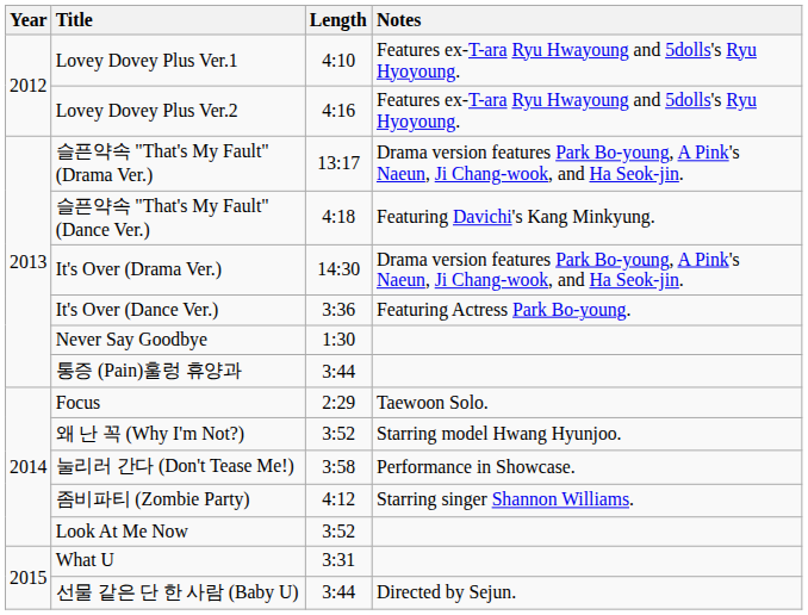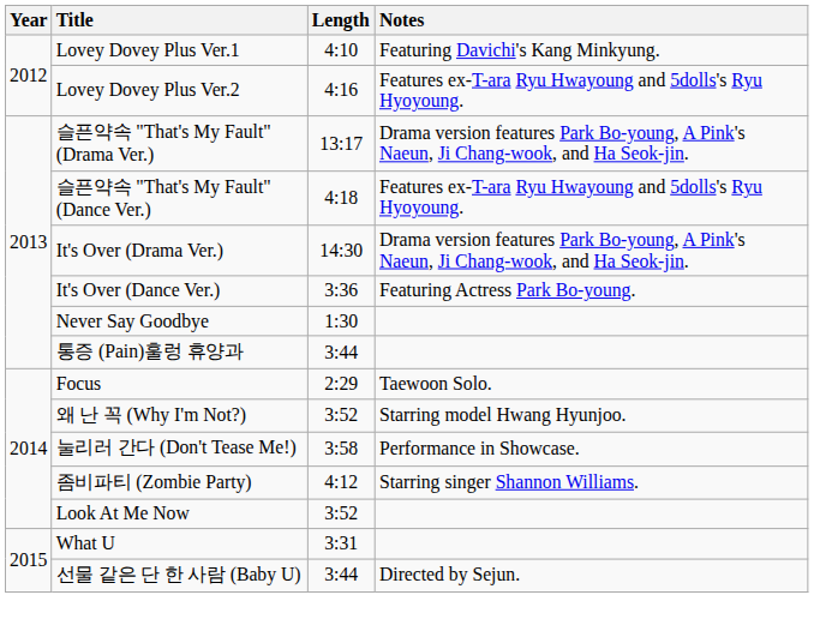 <table class="wikitable" style="text-align:center;">
 <tr>
 <th style="width:15px; text-align:center;">Year</th>
 <th style="width:210px; text-align:left;">Title</th>
 <th style="width:50px; text-align:left;">Length</th>
 <th style="width:360px; text-align:left;">Notes</th>
 </tr>
 <tr>
 <td rowspan=2>2012</td>
 <td align="left">Lovey Dovey Plus Ver.1</td>
 <td>4:10</td>
-<td style="text-align:left;">Features ex-<a href='#'>T-ara</a> <a href='#'>Ryu Hwayoung</a> and <a href='#'>5dolls</a>'s <a href='#'>Ryu Hyoyoung</a>.</td>
+<td style="text-align:left;">Featuring <a href='#'>Davichi</a>'s Kang Minkyung.</td>
 </tr>
 <tr>
 <td align="left">Lovey Dovey Plus Ver.2</td>
 <td>4:16</td>
 <td style="text-align:left;">Features ex-<a href='#'>T-ara</a> <a href='#'>Ryu Hwayoung</a> and <a href='#'>5dolls</a>'s <a href='#'>Ryu Hyoyoung</a>.</td>
 </tr>
 <tr>
 <td rowspan=6>2013</td>
 <td align="left">슬픈약속 "That's My Fault" (Drama Ver.)</td>
 <td>13:17</td>
 <td style="text-align:left;">Drama version features <a href='#'>Park Bo-young</a>, <a href='#'>A Pink</a>'s <a href='#'>Naeun</a>, <a href='#'>Ji Chang-wook</a>, and <a href='#'>Ha Seok-jin</a>.</td>
 </tr>
 <tr>
 <td align="left">슬픈약속 "That's My Fault" (Dance Ver.)</td>
 <td>4:18</td>
-<td style="text-align:left;">Featuring <a href='#'>Davichi</a>'s Kang Minkyung.</td>
+<td style="text-align:left;">Features ex-<a href='#'>T-ara</a> <a href='#'>Ryu Hwayoung</a> and <a href='#'>5dolls</a>'s <a href='#'>Ryu Hyoyoung</a>.</td>
 </tr>
 <tr>
 <td align="left">It's Over (Drama Ver.)</td>
 <td>14:30</td>
 <td style="text-align:left;">Drama version features <a href='#'>Park Bo-young</a>, <a href='#'>A Pink</a>'s <a href='#'>Naeun</a>, <a href='#'>Ji Chang-wook</a>, and <a href='#'>Ha Seok-jin</a>.</td>
 </tr>
 <tr>
 <td align="left">It's Over (Dance Ver.)</td>
 <td>3:36</td>
 <td style="text-align:left;">Featuring Actress <a href='#'>Park Bo-young</a>.</td>
 </tr>
 <tr>
 <td align="left">Never Say Goodbye</td>
 <td>1:30</td>
 <td></td>
 </tr>
 <tr>
 <td align="left">통증 (Pain)훌렁 휴양과</td>
 <td>3:44</td>
 <td></td>
 </tr>
 <tr>
 <td rowspan=5>2014</td>
 <td align="left">Focus</td>
 <td>2:29</td>
 <td style="text-align:left;">Taewoon Solo.</td>
 </tr>
 <tr>
 <td align="left">왜 난 꼭 (Why I'm Not?)</td>
 <td>3:52</td>
 <td style="text-align:left;">Starring model Hwang Hyunjoo.</td>
 </tr>
 <tr>
 <td align="left">눌리러 간다 (Don't Tease Me!)</td>
 <td>3:58</td>
 <td style="text-align:left;">Performance in Showcase.</td>
 </tr>
 <tr>
 <td align="left">좀비파티 (Zombie Party)</td>
 <td>4:12</td>
 <td style="text-align:left;">Starring singer <a href='#'>Shannon Williams</a>.</td>
 </tr>
 <tr>
 <td align="left">Look At Me Now</td>
 <td>3:52</td>
 <td></td>
 </tr>
 <tr>
 <td rowspan=2>2015</td>
 <td align="left">What U</td>
 <td>3:31</td>
 <td style="text-align:left;"></td>
 </tr>
 <tr>
 <td align="left">선물 같은 단 한 사람 (Baby U)</td>
 <td>3:44</td>
 <td style="text-align:left;">Directed by Sejun.</td>
 </tr>
 </table>
